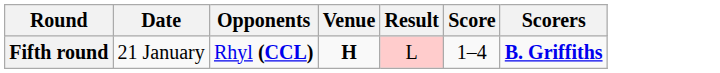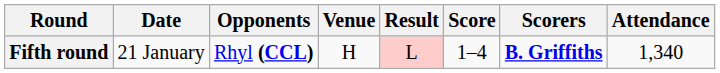 <table class="wikitable" style="text-align:center">
 <tr>
 <th>Round</th>
 <th>Date</th>
 <th>Opponents</th>
 <th>Venue</th>
 <th>Result</th>
 <th>Score</th>
 <th>Scorers</th>
+<th>Attendance</th>
 </tr>
 <tr>
 <th>Fifth round</th>
 <td>21 January</td>
 <td><a href='#'>Rhyl</a> <strong>(<a href='#'>CCL</a>)</strong></td>
-<td><strong>H</strong></td>
+<td>H</td>
 <td style="background-color:#FFCCCC">L</td>
 <td>1–4</td>
 <td align="left"><strong><a href='#'>B. Griffiths</a></strong></td>
+<td>1,340</td>
 </tr>
 </table>
